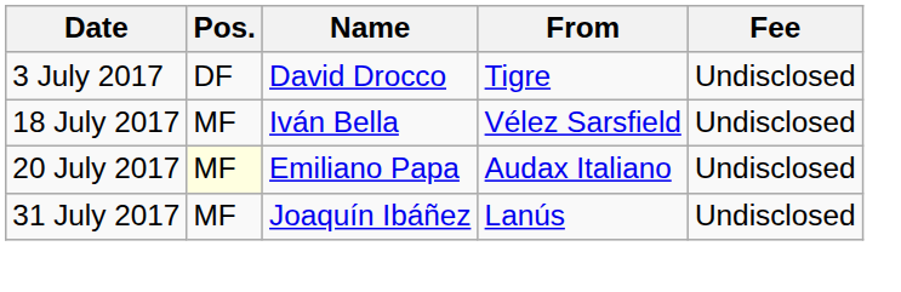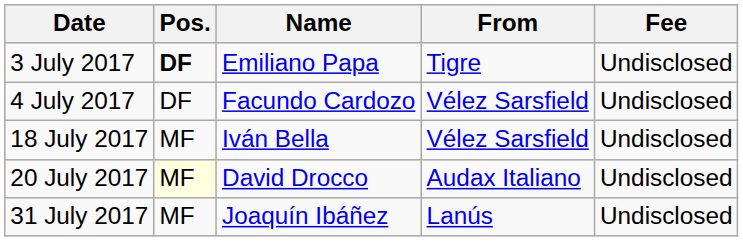 <table class="wikitable">
 <tr>
 <th>Date</th>
 <th>Pos.</th>
 <th>Name</th>
 <th>From</th>
 <th>Fee</th>
 </tr>
 <tr>
 <td>3 July 2017</td>
+<td><strong>DF</strong></td>
+<td> <a href='#'>Emiliano Papa</a></td>
+<td> <a href='#'>Tigre</a></td>
+<td>Undisclosed</td>
+</tr>
+<tr>
+<td>4 July 2017</td>
 <td>DF</td>
-<td> <a href='#'>David Drocco</a></td>
-<td> <a href='#'>Tigre</a></td>
+<td> <a href='#'>Facundo Cardozo</a></td>
+<td> <a href='#'>Vélez Sarsfield</a></td>
 <td>Undisclosed</td>
 </tr>
 <tr>
 <td>18 July 2017</td>
 <td>MF</td>
 <td> <a href='#'>Iván Bella</a></td>
 <td> <a href='#'>Vélez Sarsfield</a></td>
 <td>Undisclosed</td>
 </tr>
 <tr>
 <td>20 July 2017</td>
 <td style="background: lightyellow;">MF</td>
-<td> <a href='#'>Emiliano Papa</a></td>
+<td> <a href='#'>David Drocco</a></td>
 <td> <a href='#'>Audax Italiano</a></td>
 <td>Undisclosed</td>
 </tr>
 <tr>
 <td>31 July 2017</td>
 <td>MF</td>
 <td> <a href='#'>Joaquín Ibáñez</a></td>
 <td> <a href='#'>Lanús</a></td>
 <td>Undisclosed</td>
 </tr>
 </table>
